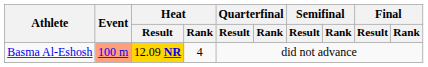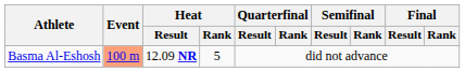 <table class=wikitable style="font-size:90%">
 <tr>
 <th rowspan="2">Athlete</th>
 <th rowspan="2">Event</th>
 <th colspan="2">Heat</th>
 <th colspan="2">Quarterfinal</th>
 <th colspan="2">Semifinal</th>
 <th colspan="2">Final</th>
 </tr>
 <tr style="font-size:95%">
 <th>Result</th>
 <th>Rank</th>
 <th>Result</th>
 <th>Rank</th>
 <th>Result</th>
 <th>Rank</th>
 <th>Result</th>
 <th>Rank</th>
 </tr>
 <tr align=center>
 <td align=left><a href='#'>Basma Al-Eshosh</a></td>
 <td align=left style="background: lightsalmon;"><a href='#'>100 m</a></td>
-<td style="background: gold;">12.09 <strong><a href='#'>NR</a></strong></td>
-<td>4</td>
+<td>12.09 <strong><a href='#'>NR</a></strong></td>
+<td>5</td>
 <td colspan=6>did not advance</td>
 </tr>
 </table>
